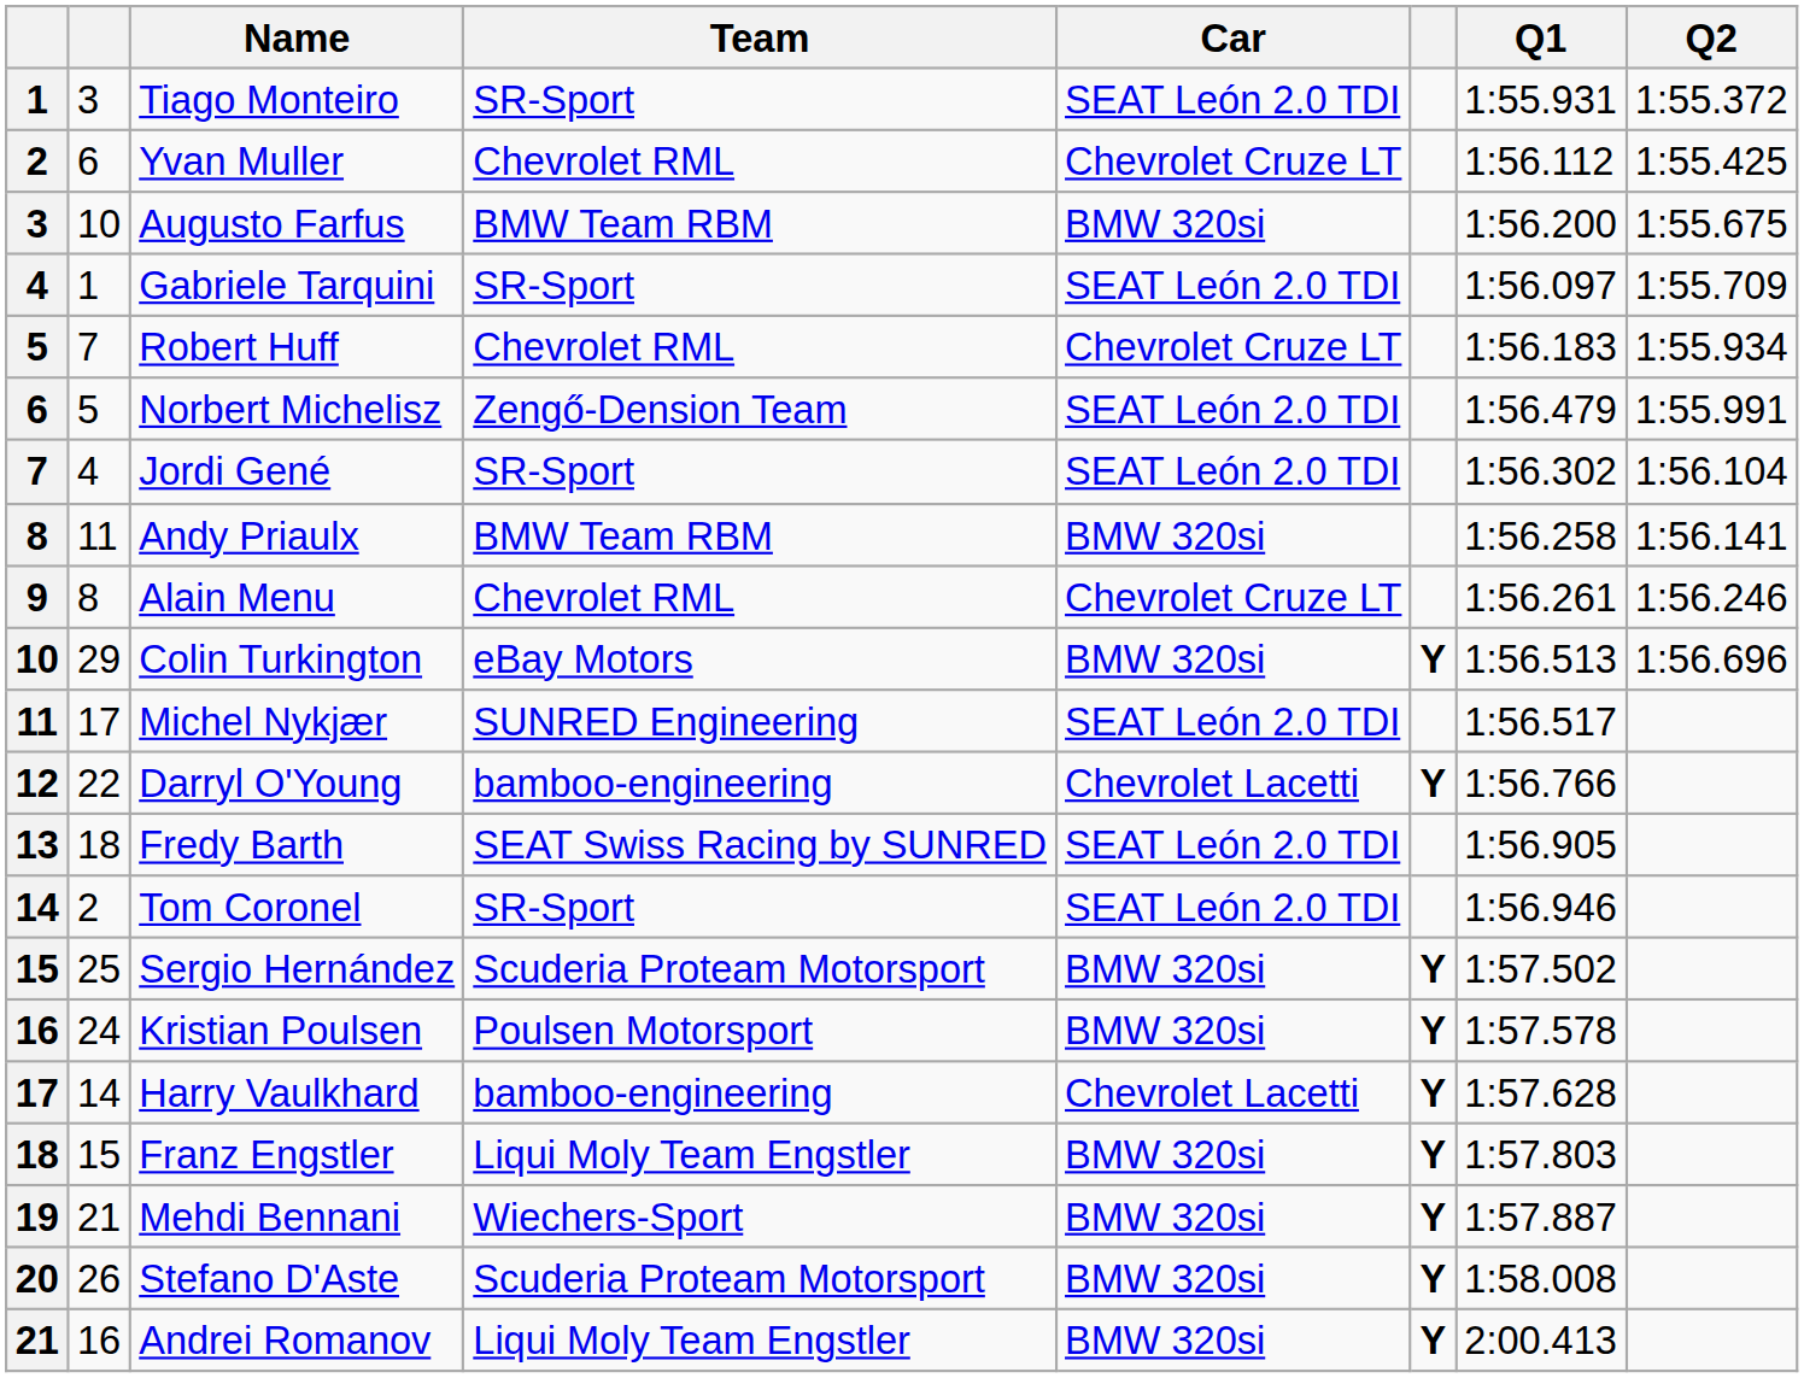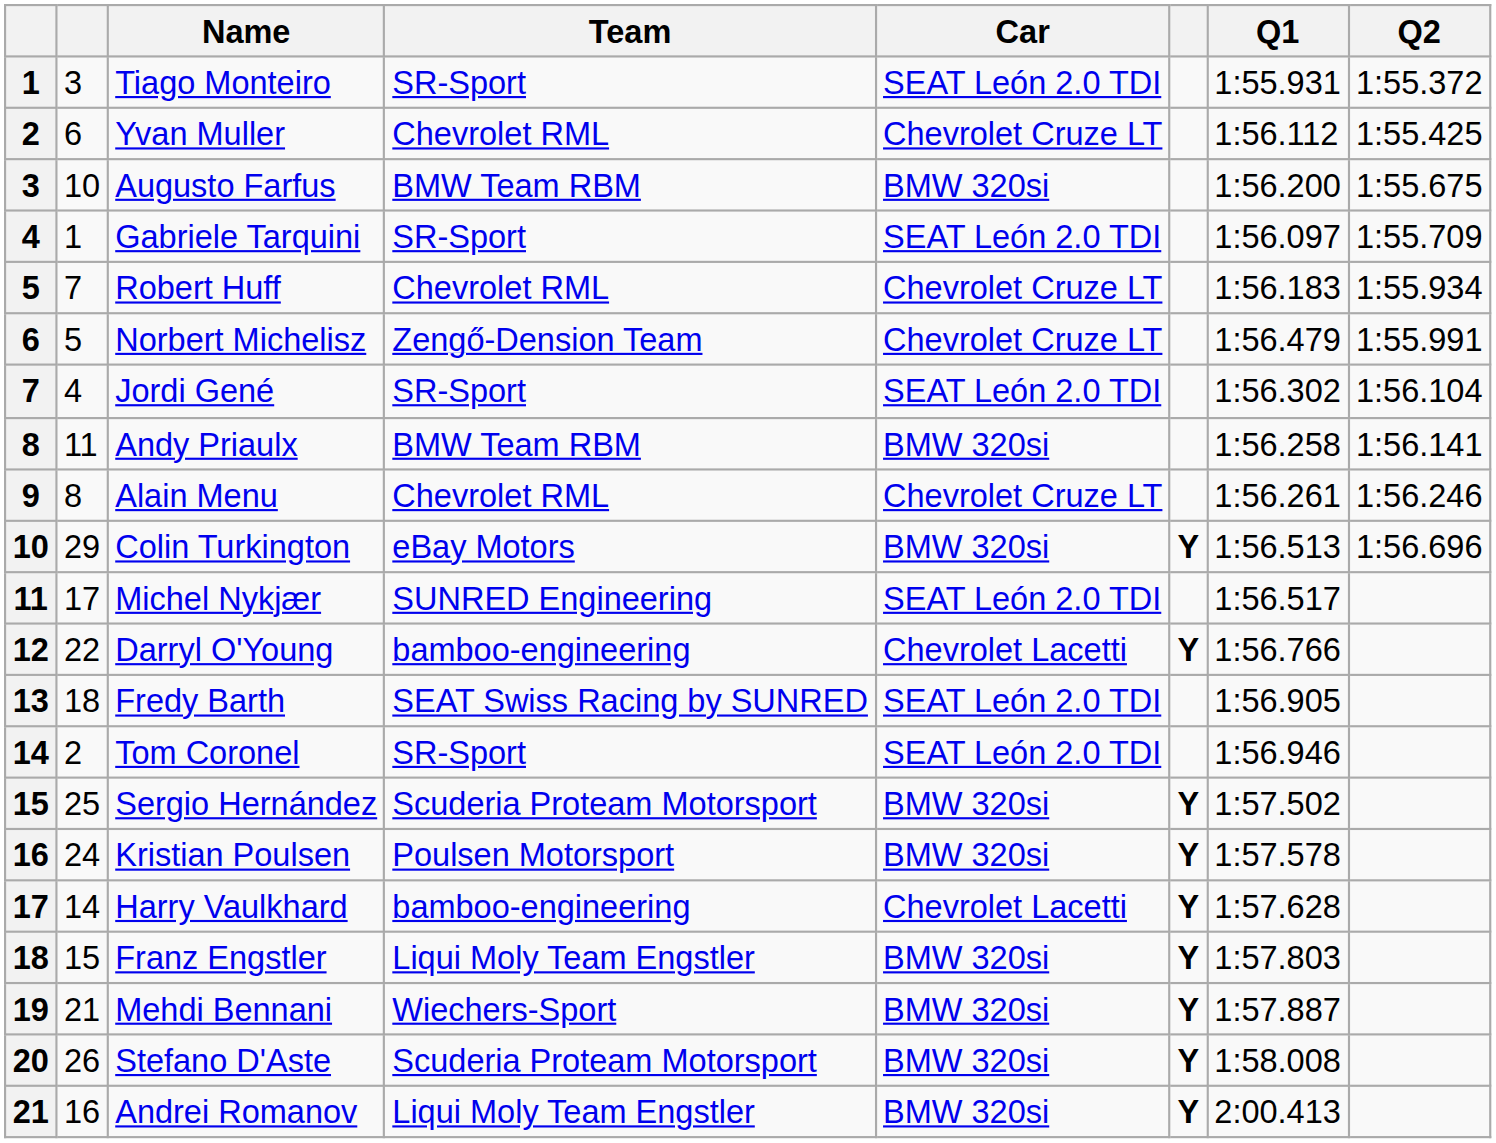 <table class="wikitable sortable" style="font-size: 95%;">
 <tr>
 <th></th>
 <th></th>
 <th>Name</th>
 <th>Team</th>
 <th>Car</th>
 <th></th>
 <th>Q1</th>
 <th>Q2</th>
 </tr>
 <tr>
 <th>1</th>
 <td>3</td>
 <td> <a href='#'>Tiago Monteiro</a></td>
 <td><a href='#'>SR-Sport</a></td>
 <td><a href='#'>SEAT León 2.0 TDI</a></td>
 <td></td>
 <td>1:55.931</td>
 <td>1:55.372</td>
 </tr>
 <tr>
 <th>2</th>
 <td>6</td>
 <td> <a href='#'>Yvan Muller</a></td>
 <td><a href='#'>Chevrolet RML</a></td>
 <td><a href='#'>Chevrolet Cruze LT</a></td>
 <td></td>
 <td>1:56.112</td>
 <td>1:55.425</td>
 </tr>
 <tr>
 <th>3</th>
 <td>10</td>
 <td> <a href='#'>Augusto Farfus</a></td>
 <td><a href='#'>BMW Team RBM</a></td>
 <td><a href='#'>BMW 320si</a></td>
 <td></td>
 <td>1:56.200</td>
 <td>1:55.675</td>
 </tr>
 <tr>
 <th>4</th>
 <td>1</td>
 <td> <a href='#'>Gabriele Tarquini</a></td>
 <td><a href='#'>SR-Sport</a></td>
 <td><a href='#'>SEAT León 2.0 TDI</a></td>
 <td></td>
 <td>1:56.097</td>
 <td>1:55.709</td>
 </tr>
 <tr>
 <th>5</th>
 <td>7</td>
 <td> <a href='#'>Robert Huff</a></td>
 <td><a href='#'>Chevrolet RML</a></td>
 <td><a href='#'>Chevrolet Cruze LT</a></td>
 <td></td>
 <td>1:56.183</td>
 <td>1:55.934</td>
 </tr>
 <tr>
 <th>6</th>
 <td>5</td>
 <td> <a href='#'>Norbert Michelisz</a></td>
 <td><a href='#'>Zengő-Dension Team</a></td>
-<td><a href='#'>SEAT León 2.0 TDI</a></td>
+<td><a href='#'>Chevrolet Cruze LT</a></td>
 <td></td>
 <td>1:56.479</td>
 <td>1:55.991</td>
 </tr>
 <tr>
 <th>7</th>
 <td>4</td>
 <td> <a href='#'>Jordi Gené</a></td>
 <td><a href='#'>SR-Sport</a></td>
 <td><a href='#'>SEAT León 2.0 TDI</a></td>
 <td></td>
 <td>1:56.302</td>
 <td>1:56.104</td>
 </tr>
 <tr>
 <th>8</th>
 <td>11</td>
 <td> <a href='#'>Andy Priaulx</a></td>
 <td><a href='#'>BMW Team RBM</a></td>
 <td><a href='#'>BMW 320si</a></td>
 <td></td>
 <td>1:56.258</td>
 <td>1:56.141</td>
 </tr>
 <tr>
 <th>9</th>
 <td>8</td>
 <td> <a href='#'>Alain Menu</a></td>
 <td><a href='#'>Chevrolet RML</a></td>
 <td><a href='#'>Chevrolet Cruze LT</a></td>
 <td></td>
 <td>1:56.261</td>
 <td>1:56.246</td>
 </tr>
 <tr>
 <th>10</th>
 <td>29</td>
 <td> <a href='#'>Colin Turkington</a></td>
 <td><a href='#'>eBay Motors</a></td>
 <td><a href='#'>BMW 320si</a></td>
 <td align=center><strong><span>Y</span></strong></td>
 <td>1:56.513</td>
 <td>1:56.696</td>
 </tr>
 <tr>
 <th>11</th>
 <td>17</td>
 <td> <a href='#'>Michel Nykjær</a></td>
 <td><a href='#'>SUNRED Engineering</a></td>
 <td><a href='#'>SEAT León 2.0 TDI</a></td>
 <td></td>
 <td>1:56.517</td>
 <td></td>
 </tr>
 <tr>
 <th>12</th>
 <td>22</td>
 <td> <a href='#'>Darryl O'Young</a></td>
 <td><a href='#'>bamboo-engineering</a></td>
 <td><a href='#'>Chevrolet Lacetti</a></td>
 <td align=center><strong><span>Y</span></strong></td>
 <td>1:56.766</td>
 <td></td>
 </tr>
 <tr>
 <th>13</th>
 <td>18</td>
 <td> <a href='#'>Fredy Barth</a></td>
 <td><a href='#'>SEAT Swiss Racing by SUNRED</a></td>
 <td><a href='#'>SEAT León 2.0 TDI</a></td>
 <td></td>
 <td>1:56.905</td>
 <td></td>
 </tr>
 <tr>
 <th>14</th>
 <td>2</td>
 <td> <a href='#'>Tom Coronel</a></td>
 <td><a href='#'>SR-Sport</a></td>
 <td><a href='#'>SEAT León 2.0 TDI</a></td>
 <td></td>
 <td>1:56.946</td>
 <td></td>
 </tr>
 <tr>
 <th>15</th>
 <td>25</td>
 <td> <a href='#'>Sergio Hernández</a></td>
 <td><a href='#'>Scuderia Proteam Motorsport</a></td>
 <td><a href='#'>BMW 320si</a></td>
 <td align=center><strong><span>Y</span></strong></td>
 <td>1:57.502</td>
 <td></td>
 </tr>
 <tr>
 <th>16</th>
 <td>24</td>
 <td> <a href='#'>Kristian Poulsen</a></td>
 <td><a href='#'>Poulsen Motorsport</a></td>
 <td><a href='#'>BMW 320si</a></td>
 <td align=center><strong><span>Y</span></strong></td>
 <td>1:57.578</td>
 <td></td>
 </tr>
 <tr>
 <th>17</th>
 <td>14</td>
 <td> <a href='#'>Harry Vaulkhard</a></td>
 <td><a href='#'>bamboo-engineering</a></td>
 <td><a href='#'>Chevrolet Lacetti</a></td>
 <td align=center><strong><span>Y</span></strong></td>
 <td>1:57.628</td>
 <td></td>
 </tr>
 <tr>
 <th>18</th>
 <td>15</td>
 <td> <a href='#'>Franz Engstler</a></td>
 <td><a href='#'>Liqui Moly Team Engstler</a></td>
 <td><a href='#'>BMW 320si</a></td>
 <td align=center><strong><span>Y</span></strong></td>
 <td>1:57.803</td>
 <td></td>
 </tr>
 <tr>
 <th>19</th>
 <td>21</td>
 <td> <a href='#'>Mehdi Bennani</a></td>
 <td><a href='#'>Wiechers-Sport</a></td>
 <td><a href='#'>BMW 320si</a></td>
 <td align=center><strong><span>Y</span></strong></td>
 <td>1:57.887</td>
 <td></td>
 </tr>
 <tr>
 <th>20</th>
 <td>26</td>
 <td> <a href='#'>Stefano D'Aste</a></td>
 <td><a href='#'>Scuderia Proteam Motorsport</a></td>
 <td><a href='#'>BMW 320si</a></td>
 <td align=center><strong><span>Y</span></strong></td>
 <td>1:58.008</td>
 <td></td>
 </tr>
 <tr>
 <th>21</th>
 <td>16</td>
 <td> <a href='#'>Andrei Romanov</a></td>
 <td><a href='#'>Liqui Moly Team Engstler</a></td>
 <td><a href='#'>BMW 320si</a></td>
 <td align=center><strong><span>Y</span></strong></td>
 <td>2:00.413</td>
 <td></td>
 </tr>
 </table>
